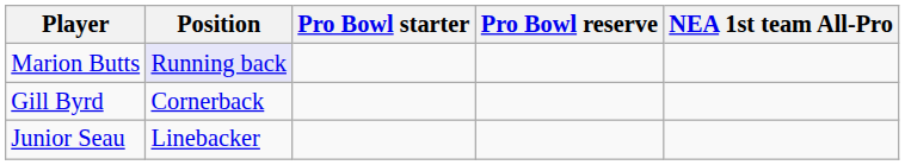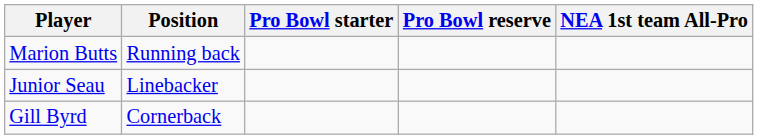 <table class="wikitable">
 <tr>
 <th>Player</th>
 <th>Position</th>
 <th><a href='#'>Pro Bowl</a> starter</th>
 <th><a href='#'>Pro Bowl</a> reserve</th>
 <th><a href='#'>NEA</a> 1st team All-Pro</th>
 </tr>
 <tr>
 <td><a href='#'>Marion Butts</a></td>
-<td style="background: lavender;"><a href='#'>Running back</a></td>
+<td><a href='#'>Running back</a></td>
+<td></td>
+<td></td>
+<td></td>
+</tr>
+<tr>
+<td><a href='#'>Junior Seau</a></td>
+<td><a href='#'>Linebacker</a></td>
 <td></td>
 <td></td>
 <td></td>
 </tr>
 <tr>
 <td><a href='#'>Gill Byrd</a></td>
 <td><a href='#'>Cornerback</a></td>
 <td></td>
 <td></td>
 <td></td>
 </tr>
-<tr>
-<td><a href='#'>Junior Seau</a></td>
-<td><a href='#'>Linebacker</a></td>
-<td></td>
-<td></td>
-<td></td>
-</tr>
 </table>
